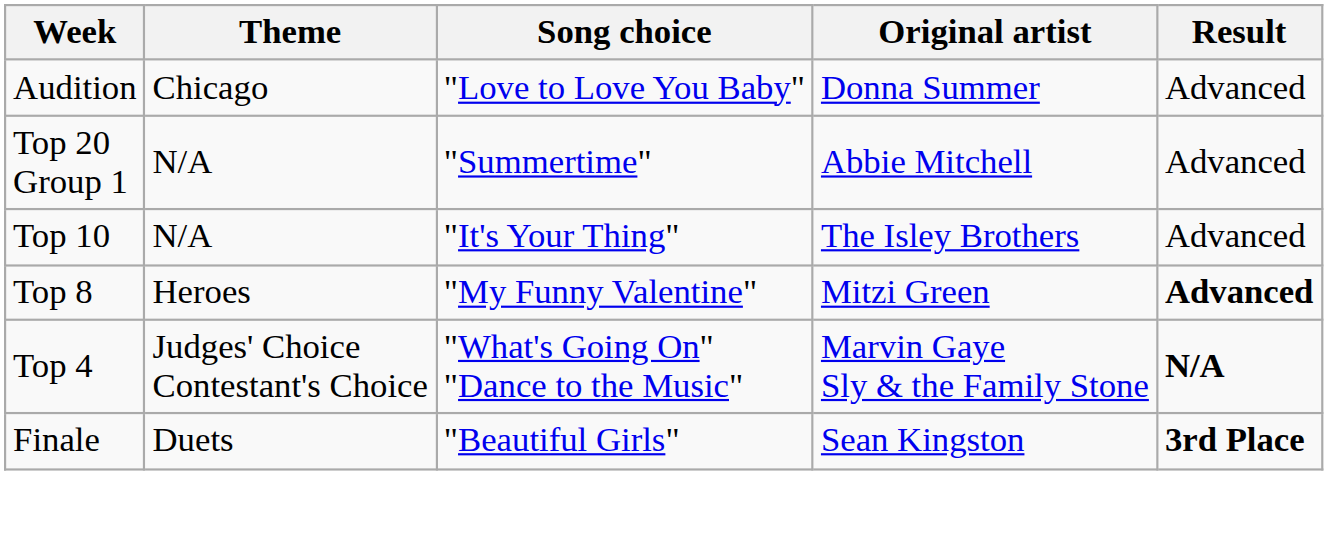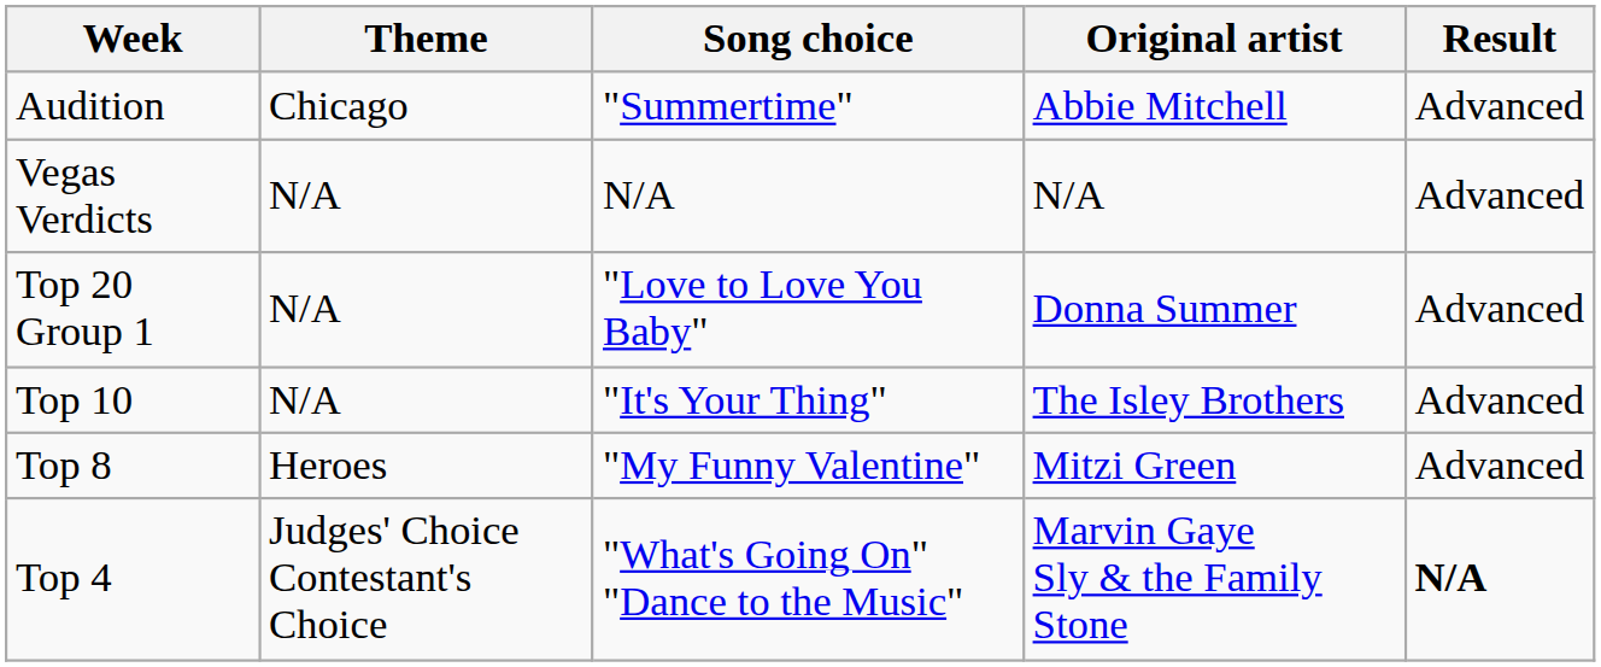 <table class="wikitable">
 <tr>
 <th>Week</th>
 <th>Theme</th>
 <th>Song choice</th>
 <th>Original artist</th>
 <th>Result</th>
 </tr>
 <tr>
 <td>Audition</td>
 <td>Chicago</td>
-<td>"<a href='#'>Love to Love You Baby</a>"</td>
-<td><a href='#'>Donna Summer</a></td>
+<td>"<a href='#'>Summertime</a>"</td>
+<td><a href='#'>Abbie Mitchell</a></td>
+<td>Advanced</td>
+</tr>
+<tr>
+<td>Vegas Verdicts</td>
+<td>N/A</td>
+<td>N/A</td>
+<td>N/A</td>
 <td>Advanced</td>
 </tr>
 <tr>
 <td>Top 20<br>Group 1</td>
 <td>N/A</td>
-<td>"<a href='#'>Summertime</a>"</td>
-<td><a href='#'>Abbie Mitchell</a></td>
+<td>"<a href='#'>Love to Love You Baby</a>"</td>
+<td><a href='#'>Donna Summer</a></td>
 <td>Advanced</td>
 </tr>
 <tr>
 <td>Top 10</td>
 <td>N/A</td>
 <td>"<a href='#'>It's Your Thing</a>"</td>
 <td><a href='#'>The Isley Brothers</a></td>
 <td>Advanced</td>
 </tr>
 <tr>
 <td>Top 8</td>
 <td>Heroes</td>
 <td>"<a href='#'>My Funny Valentine</a>"</td>
 <td><a href='#'>Mitzi Green</a></td>
-<td><strong>Advanced</strong></td>
+<td>Advanced</td>
 </tr>
 <tr>
 <td>Top 4</td>
 <td>Judges' Choice<br>Contestant's Choice</td>
 <td>"<a href='#'>What's Going On</a>"<br>"<a href='#'>Dance to the Music</a>"</td>
 <td><a href='#'>Marvin Gaye</a><br><a href='#'>Sly & the Family Stone</a></td>
 <td><strong>N/A</strong></td>
 </tr>
-<tr>
-<td>Finale</td>
-<td>Duets</td>
-<td>"<a href='#'>Beautiful Girls</a>"</td>
-<td><a href='#'>Sean Kingston</a></td>
-<td><strong>3rd Place</strong></td>
-</tr>
 </table>
